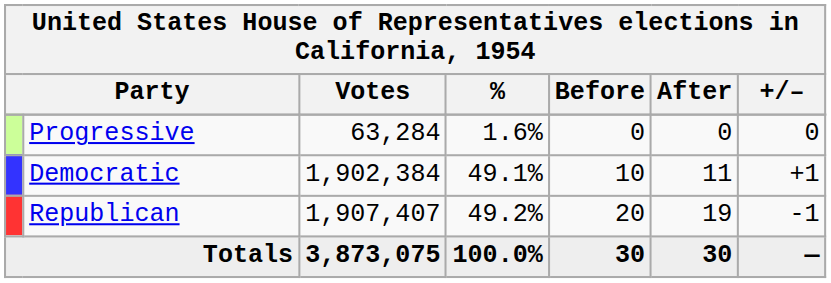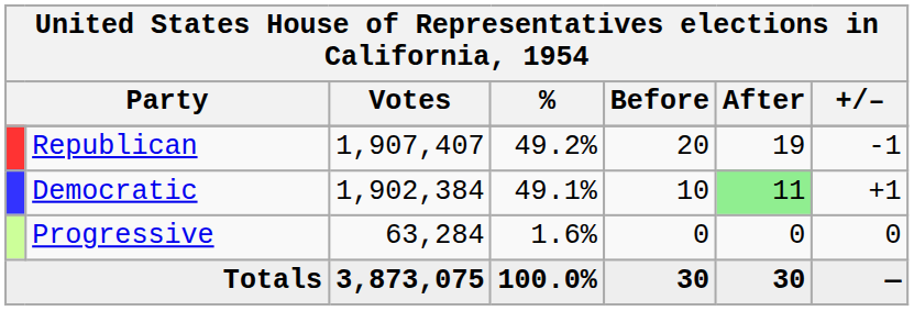 <table class="wikitable" style="font-size: 95%;">
 <tr>
 <th colspan="7">United States House of Representatives elections in California, 1954</th>
 </tr>
 <tr>
 <th colspan=2 style="width: 5em">Party</th>
 <th style="width: 5em">Votes</th>
 <th style="width: 3em">%</th>
 <th style="width: 3em">Before</th>
 <th style="width: 3em">After</th>
 <th style="width: 3em">+/–</th>
 </tr>
 <tr>
 </tr>
 <tr>
+<th style="background-color:#FF3333; width: 3px"></th>
+<td style="width: 130px"><a href='#'>Republican</a></td>
+<td align="right">1,907,407</td>
+<td align="right">49.2%</td>
+<td align="right">20</td>
+<td align="right">19</td>
+<td align="right">-1</td>
+</tr>
+<tr>
+<th style="background-color:#3333FF; width: 3px"></th>
+<td style="width: 130px"><a href='#'>Democratic</a></td>
+<td align="right">1,902,384</td>
+<td align="right">49.1%</td>
+<td align="right">10</td>
+<td align="right" style="background: lightgreen;">11</td>
+<td align="right">+1</td>
+</tr>
+<tr>
 <th style="background-color:#CCFF99; width: 3px"></th>
 <td style="width: 130px"><a href='#'>Progressive</a></td>
 <td align="right">63,284</td>
 <td align="right">1.6%</td>
 <td align="right">0</td>
 <td align="right">0</td>
 <td align="right">0</td>
-</tr>
-<tr>
-<th style="background-color:#3333FF; width: 3px"></th>
-<td style="width: 130px"><a href='#'>Democratic</a></td>
-<td align="right">1,902,384</td>
-<td align="right">49.1%</td>
-<td align="right">10</td>
-<td align="right">11</td>
-<td align="right">+1</td>
-</tr>
-<tr>
-<th style="background-color:#FF3333; width: 3px"></th>
-<td style="width: 130px"><a href='#'>Republican</a></td>
-<td align="right">1,907,407</td>
-<td align="right">49.2%</td>
-<td align="right">20</td>
-<td align="right">19</td>
-<td align="right">-1</td>
 </tr>
 <tr bgcolor="#EEEEEE">
 <td colspan="2" align="right"><strong>Totals</strong></td>
 <td align="right"><strong>3,873,075</strong></td>
 <td align="right"><strong>100.0%</strong></td>
 <td align="right"><strong>30</strong></td>
 <td align="right"><strong>30</strong></td>
 <td align="right"><strong>—</strong></td>
 </tr>
 </table>
